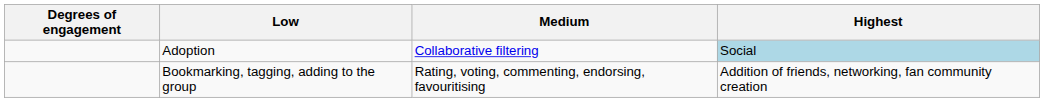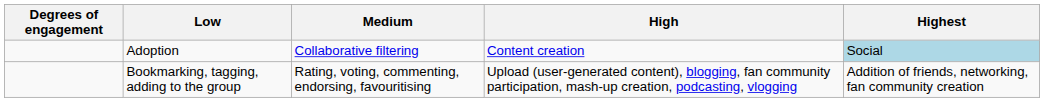 <table class="wikitable">
 <tr>
 <th>Degrees of engagement</th>
 <th>Low</th>
 <th>Medium</th>
+<th>High</th>
 <th>Highest</th>
 </tr>
 <tr>
 <td></td>
 <td>Adoption</td>
 <td><a href='#'>Collaborative filtering</a></td>
+<td><a href='#'>Content creation</a></td>
 <td style="background: lightblue;">Social</td>
 </tr>
 <tr>
 <td></td>
 <td>Bookmarking, tagging, adding to the group</td>
 <td>Rating, voting, commenting, endorsing, favouritising</td>
+<td>Upload (user-generated content), <a href='#'>blogging</a>, fan community participation, mash-up creation, <a href='#'>podcasting</a>, <a href='#'>vlogging</a></td>
 <td>Addition of friends, networking, fan community creation</td>
 </tr>
 </table>
